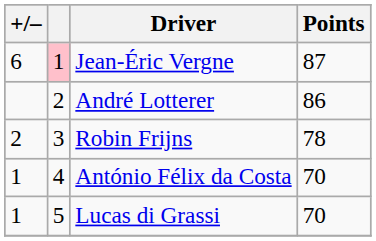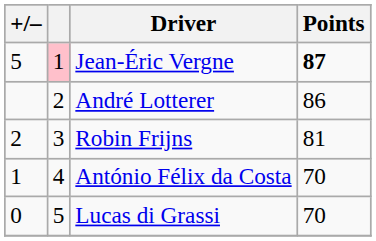 <table class="wikitable" style="font-size: 85%">
 <tr>
 <th scope="col">+/–</th>
 <th scope="col"></th>
 <th scope="col">Driver</th>
 <th scope="col">Points</th>
 </tr>
 <tr>
-<td align="left"> 6</td>
+<td align="left"> 5</td>
 <td align="center" style="background: pink;">1</td>
 <td> <a href='#'>Jean-Éric Vergne</a></td>
-<td align="left">87</td>
+<td align="left"><strong>87</strong></td>
 </tr>
 <tr>
 <td align="left"></td>
 <td align="center">2</td>
 <td> <a href='#'>André Lotterer</a></td>
 <td align="left">86</td>
 </tr>
 <tr>
 <td align="left"> 2</td>
 <td align="center">3</td>
 <td> <a href='#'>Robin Frijns</a></td>
-<td align="left">78</td>
+<td align="left">81</td>
 </tr>
 <tr>
 <td align="left"> 1</td>
 <td align="center">4</td>
 <td> <a href='#'>António Félix da Costa</a></td>
 <td align="left">70</td>
 </tr>
 <tr>
-<td align="left"> 1</td>
+<td align="left"> 0</td>
 <td align="center">5</td>
 <td> <a href='#'>Lucas di Grassi</a></td>
 <td align="left">70</td>
 </tr>
 <tr>
 </tr>
 </table>
